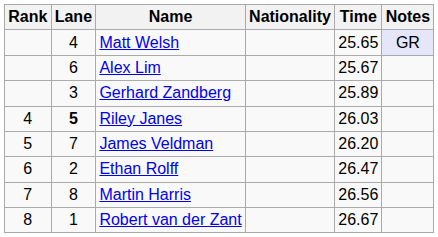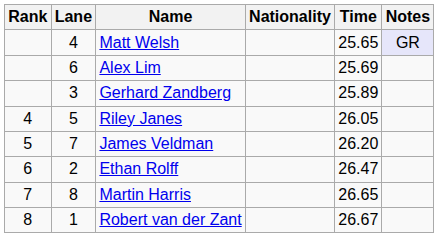 <table class="wikitable sortable" style="text-align:center">
 <tr>
 <th>Rank</th>
 <th>Lane</th>
 <th>Name</th>
 <th>Nationality</th>
 <th>Time</th>
 <th>Notes</th>
 </tr>
 <tr>
 <td></td>
 <td>4</td>
 <td align=left><a href='#'>Matt Welsh</a></td>
 <td align=left></td>
 <td>25.65</td>
 <td style="background: lavender;">GR</td>
 </tr>
 <tr>
 <td></td>
 <td>6</td>
 <td align=left><a href='#'>Alex Lim</a></td>
 <td align=left></td>
-<td>25.67</td>
+<td>25.69</td>
 <td></td>
 </tr>
 <tr>
 <td></td>
 <td>3</td>
 <td align=left><a href='#'>Gerhard Zandberg</a></td>
 <td align=left></td>
 <td>25.89</td>
 <td></td>
 </tr>
 <tr>
 <td>4</td>
-<td><strong>5</strong></td>
+<td>5</td>
 <td align=left><a href='#'>Riley Janes</a></td>
 <td align=left></td>
-<td>26.03</td>
+<td>26.05</td>
 <td></td>
 </tr>
 <tr>
 <td>5</td>
 <td>7</td>
 <td align=left><a href='#'>James Veldman</a></td>
 <td align=left></td>
 <td>26.20</td>
 <td></td>
 </tr>
 <tr>
 <td>6</td>
 <td>2</td>
 <td align=left><a href='#'>Ethan Rolff</a></td>
 <td align=left></td>
 <td>26.47</td>
 <td></td>
 </tr>
 <tr>
 <td>7</td>
 <td>8</td>
 <td align=left><a href='#'>Martin Harris</a></td>
 <td align=left></td>
-<td>26.56</td>
+<td>26.65</td>
 <td></td>
 </tr>
 <tr>
 <td>8</td>
 <td>1</td>
 <td align=left><a href='#'>Robert van der Zant</a></td>
 <td align=left></td>
 <td>26.67</td>
 <td></td>
 </tr>
 <tr>
 </tr>
 </table>
